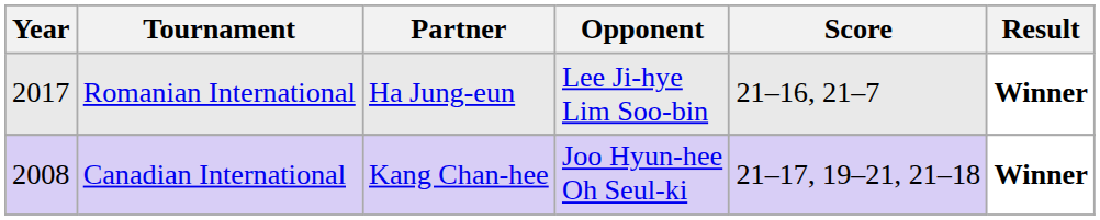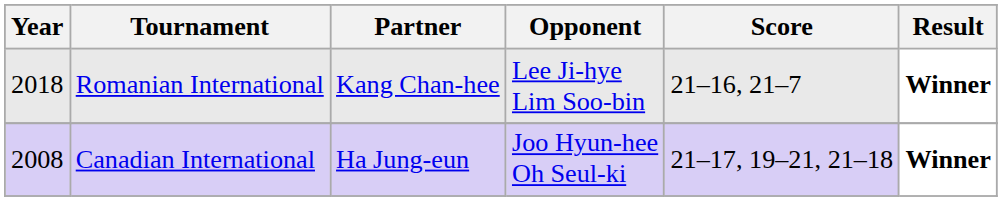 <table class="sortable wikitable" style="font-size: 90%;">
 <tr>
 <th>Year</th>
 <th>Tournament</th>
 <th>Partner</th>
 <th>Opponent</th>
 <th>Score</th>
 <th>Result</th>
 </tr>
 <tr style="background:#E9E9E9">
-<td align="center">2017</td>
+<td align="center">2018</td>
 <td align="left"><a href='#'>Romanian International</a></td>
-<td align="left"> <a href='#'>Ha Jung-eun</a></td>
+<td align="left"> <a href='#'>Kang Chan-hee</a></td>
 <td align="left"> <a href='#'>Lee Ji-hye</a><br> <a href='#'>Lim Soo-bin</a></td>
 <td align="left">21–16, 21–7</td>
 <td style="text-align:left; background:white"> <strong>Winner</strong></td>
 </tr>
 <tr>
 </tr>
 <tr style="background:#D8CEF6">
 <td align="center">2008</td>
 <td align="left"><a href='#'>Canadian International</a></td>
-<td align="left"> <a href='#'>Kang Chan-hee</a></td>
+<td align="left"> <a href='#'>Ha Jung-eun</a></td>
 <td align="left"> <a href='#'>Joo Hyun-hee</a><br> <a href='#'>Oh Seul-ki</a></td>
 <td align="left">21–17, 19–21, 21–18</td>
 <td style="text-align:left; background:white"> <strong>Winner</strong></td>
 </tr>
 </table>
